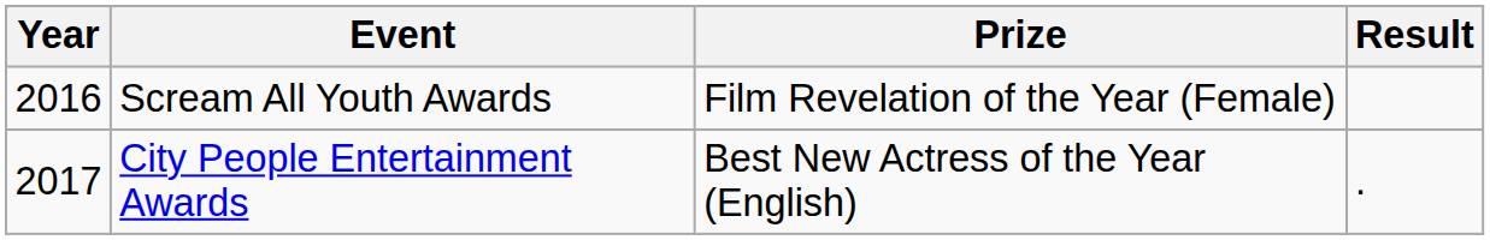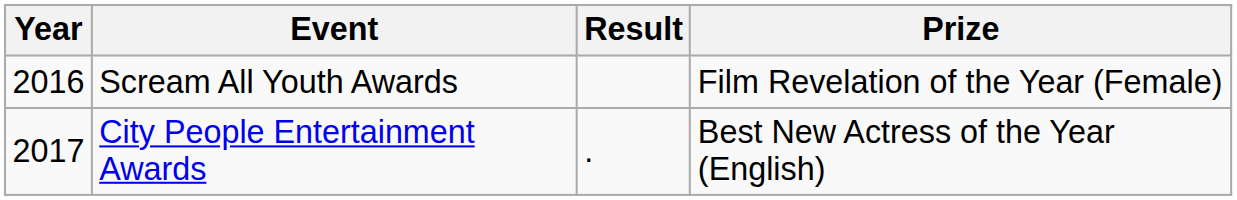 <table class="wikitable">
 <tr>
 <th>Year</th>
 <th>Event</th>
+<th>Result</th>
 <th>Prize</th>
-<th>Result</th>
 </tr>
 <tr>
 <td>2016</td>
 <td>Scream All Youth Awards</td>
+<td></td>
 <td>Film Revelation of the Year (Female)</td>
-<td></td>
 </tr>
 <tr>
 <td>2017</td>
 <td><a href='#'>City People Entertainment Awards</a></td>
+<td>.</td>
 <td>Best New Actress of the Year (English)</td>
-<td>.</td>
 </tr>
 </table>
